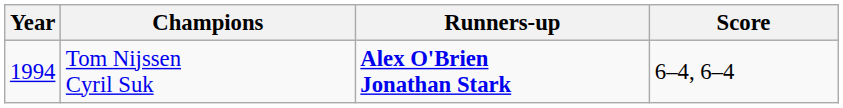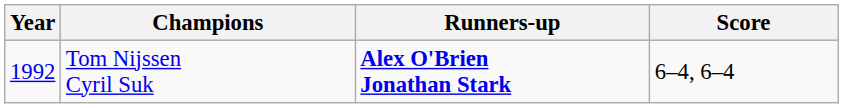 <table class="wikitable">
 <tr>
 <th>Year</th>
 <th width="200">Champions</th>
 <th width="200">Runners-up</th>
 <th width="125">Score</th>
 </tr>
 <tr>
-<td><a href='#'>1994</a></td>
+<td><a href='#'>1992</a></td>
 <td> <a href='#'>Tom Nijssen</a><br> <a href='#'>Cyril Suk</a></td>
 <td><strong> <a href='#'>Alex O'Brien</a><br> <a href='#'>Jonathan Stark</a></strong></td>
 <td>6–4, 6–4</td>
 </tr>
 </table>
